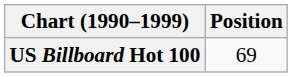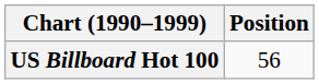 <table class="wikitable plainrowheaders" style="text-align:center">
 <tr>
 <th>Chart (1990–1999)</th>
 <th>Position</th>
 </tr>
 <tr>
 <th scope="row">US <em>Billboard</em> Hot 100</th>
-<td>69</td>
+<td>56</td>
 </tr>
 </table>
